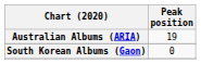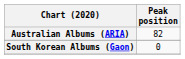 <table class="wikitable sortable plainrowheaders" style="text-align:center">
 <tr>
 <th scope="col">Chart (2020)</th>
 <th scope="col">Peak<br>position</th>
 </tr>
 <tr>
 <th scope="row">Australian Albums (<a href='#'>ARIA</a>)</th>
-<td>19</td>
+<td>82</td>
 </tr>
 <tr>
 </tr>
 <tr>
 </tr>
 <tr>
 </tr>
 <tr>
 </tr>
 <tr>
 </tr>
 <tr>
 </tr>
 <tr>
 </tr>
 <tr>
 </tr>
 <tr>
 </tr>
 <tr>
 </tr>
 <tr>
 </tr>
 <tr>
 <th scope="row">South Korean Albums (<a href='#'>Gaon</a>)</th>
 <td>0</td>
 </tr>
 <tr>
 </tr>
 <tr>
 </tr>
 <tr>
 </tr>
 <tr>
 </tr>
 <tr>
 </tr>
 </table>
